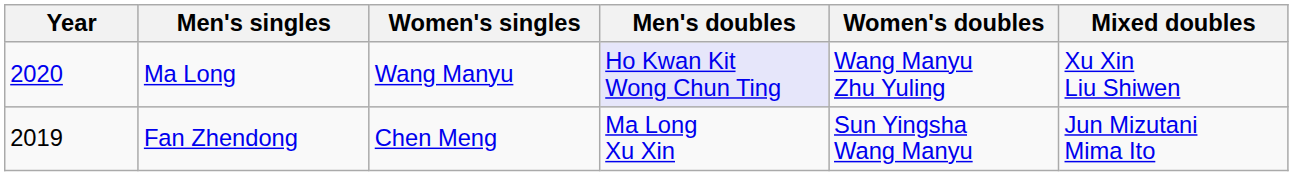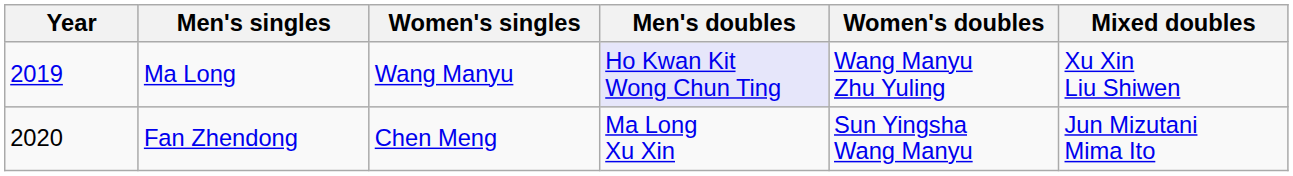 <table class="wikitable">
 <tr>
 <th width="90">Year</th>
 <th width="160">Men's singles</th>
 <th width="160">Women's singles</th>
 <th width="160">Men's doubles</th>
 <th width="160">Women's doubles</th>
 <th width="160">Mixed doubles</th>
 </tr>
 <tr>
-<td><a href='#'>2020</a></td>
+<td><a href='#'>2019</a></td>
 <td> <a href='#'>Ma Long</a></td>
 <td> <a href='#'>Wang Manyu</a></td>
 <td style="background: lavender;"> <a href='#'>Ho Kwan Kit</a> <br> <a href='#'>Wong Chun Ting</a></td>
 <td> <a href='#'>Wang Manyu</a> <br> <a href='#'>Zhu Yuling</a></td>
 <td> <a href='#'>Xu Xin</a> <br> <a href='#'>Liu Shiwen</a></td>
 </tr>
 <tr>
-<td>2019</td>
+<td>2020</td>
 <td> <a href='#'>Fan Zhendong</a></td>
 <td> <a href='#'>Chen Meng</a></td>
 <td> <a href='#'>Ma Long</a> <br> <a href='#'>Xu Xin</a></td>
 <td> <a href='#'>Sun Yingsha</a> <br> <a href='#'>Wang Manyu</a></td>
 <td> <a href='#'>Jun Mizutani</a> <br> <a href='#'>Mima Ito</a></td>
 </tr>
 </table>
